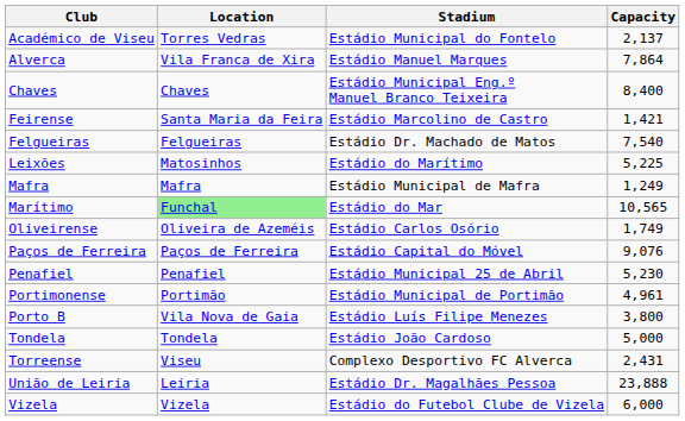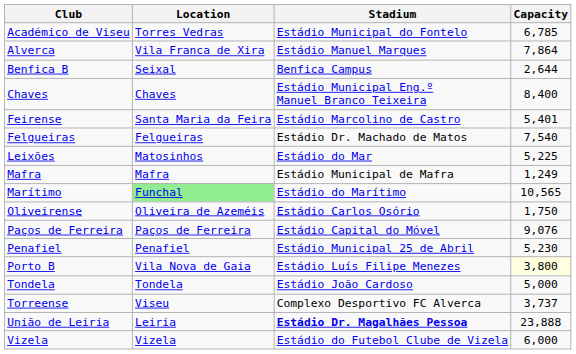 <table class="wikitable sortable">
 <tr>
 <th>Club</th>
 <th>Location</th>
 <th>Stadium</th>
 <th>Capacity</th>
 </tr>
 <tr>
 <td><a href='#'>Académico de Viseu</a></td>
 <td><a href='#'>Torres Vedras</a></td>
 <td><a href='#'>Estádio Municipal do Fontelo</a></td>
-<td style="text-align:center;">2,137</td>
+<td style="text-align:center;">6,785</td>
 </tr>
 <tr>
 <td><a href='#'>Alverca</a></td>
 <td><a href='#'>Vila Franca de Xira</a></td>
 <td><a href='#'>Estádio Manuel Marques</a></td>
 <td style="text-align:center;">7,864</td>
+</tr>
+<tr>
+<td><a href='#'>Benfica B</a></td>
+<td><a href='#'>Seixal</a></td>
+<td><a href='#'>Benfica Campus</a></td>
+<td style="text-align:center;">2,644</td>
 </tr>
 <tr>
 <td><a href='#'>Chaves</a></td>
 <td><a href='#'>Chaves</a></td>
 <td><a href='#'>Estádio Municipal Eng.º<br>Manuel Branco Teixeira</a></td>
 <td style="text-align:center;">8,400</td>
 </tr>
 <tr>
 <td><a href='#'>Feirense</a></td>
 <td><a href='#'>Santa Maria da Feira</a></td>
 <td><a href='#'>Estádio Marcolino de Castro</a></td>
-<td style="text-align:center;">1,421</td>
+<td style="text-align:center;">5,401</td>
 </tr>
 <tr>
 <td><a href='#'>Felgueiras</a></td>
 <td><a href='#'>Felgueiras</a></td>
 <td>Estádio Dr. Machado de Matos</td>
 <td style="text-align:center;">7,540</td>
 </tr>
 <tr>
 <td><a href='#'>Leixões</a></td>
 <td><a href='#'>Matosinhos</a></td>
-<td><a href='#'>Estádio do Marítimo</a></td>
+<td><a href='#'>Estádio do Mar</a></td>
 <td style="text-align:center;">5,225</td>
 </tr>
 <tr>
 <td><a href='#'>Mafra</a></td>
 <td><a href='#'>Mafra</a></td>
 <td>Estádio Municipal de Mafra</td>
 <td style="text-align:center;">1,249</td>
 </tr>
 <tr>
 <td><a href='#'>Marítimo</a></td>
 <td style="background: lightgreen;"> <a href='#'>Funchal</a></td>
-<td><a href='#'>Estádio do Mar</a></td>
+<td><a href='#'>Estádio do Marítimo</a></td>
 <td style="text-align:center;">10,565</td>
 </tr>
 <tr>
 <td><a href='#'>Oliveirense</a></td>
 <td><a href='#'>Oliveira de Azeméis</a></td>
 <td><a href='#'>Estádio Carlos Osório</a></td>
-<td style="text-align:center;">1,749</td>
+<td style="text-align:center;">1,750</td>
 </tr>
 <tr>
 <td><a href='#'>Paços de Ferreira</a></td>
 <td><a href='#'>Paços de Ferreira</a></td>
 <td><a href='#'>Estádio Capital do Móvel</a></td>
 <td style="text-align:center;">9,076</td>
 </tr>
 <tr>
 <td><a href='#'>Penafiel</a></td>
 <td><a href='#'>Penafiel</a></td>
 <td><a href='#'>Estádio Municipal 25 de Abril</a></td>
 <td style="text-align:center;">5,230</td>
 </tr>
 <tr>
-<td><a href='#'>Portimonense</a></td>
-<td><a href='#'>Portimão</a></td>
-<td><a href='#'>Estádio Municipal de Portimão</a></td>
-<td style="text-align:center;">4,961</td>
-</tr>
-<tr>
 <td><a href='#'>Porto B</a></td>
 <td><a href='#'>Vila Nova de Gaia</a></td>
 <td><a href='#'>Estádio Luís Filipe Menezes</a></td>
-<td style="text-align:center;">3,800</td>
+<td style="background: lightyellow; text-align:center;">3,800</td>
 </tr>
 <tr>
 <td><a href='#'>Tondela</a></td>
 <td><a href='#'>Tondela</a></td>
 <td><a href='#'>Estádio João Cardoso</a></td>
 <td style="text-align:center;">5,000</td>
 </tr>
 <tr>
 <td><a href='#'>Torreense</a></td>
 <td><a href='#'>Viseu</a></td>
 <td>Complexo Desportivo FC Alverca</td>
-<td style="text-align:center;">2,431</td>
+<td style="text-align:center;">3,737</td>
 </tr>
 <tr>
 <td><a href='#'>União de Leiria</a></td>
 <td><a href='#'>Leiria</a></td>
-<td><a href='#'>Estádio Dr. Magalhães Pessoa</a></td>
+<td><strong><a href='#'>Estádio Dr. Magalhães Pessoa</a></strong></td>
 <td style="text-align:center;">23,888</td>
 </tr>
 <tr>
 <td><a href='#'>Vizela</a></td>
 <td><a href='#'>Vizela</a></td>
 <td><a href='#'>Estádio do Futebol Clube de Vizela</a></td>
 <td style="text-align:center;">6,000</td>
 </tr>
 </table>
